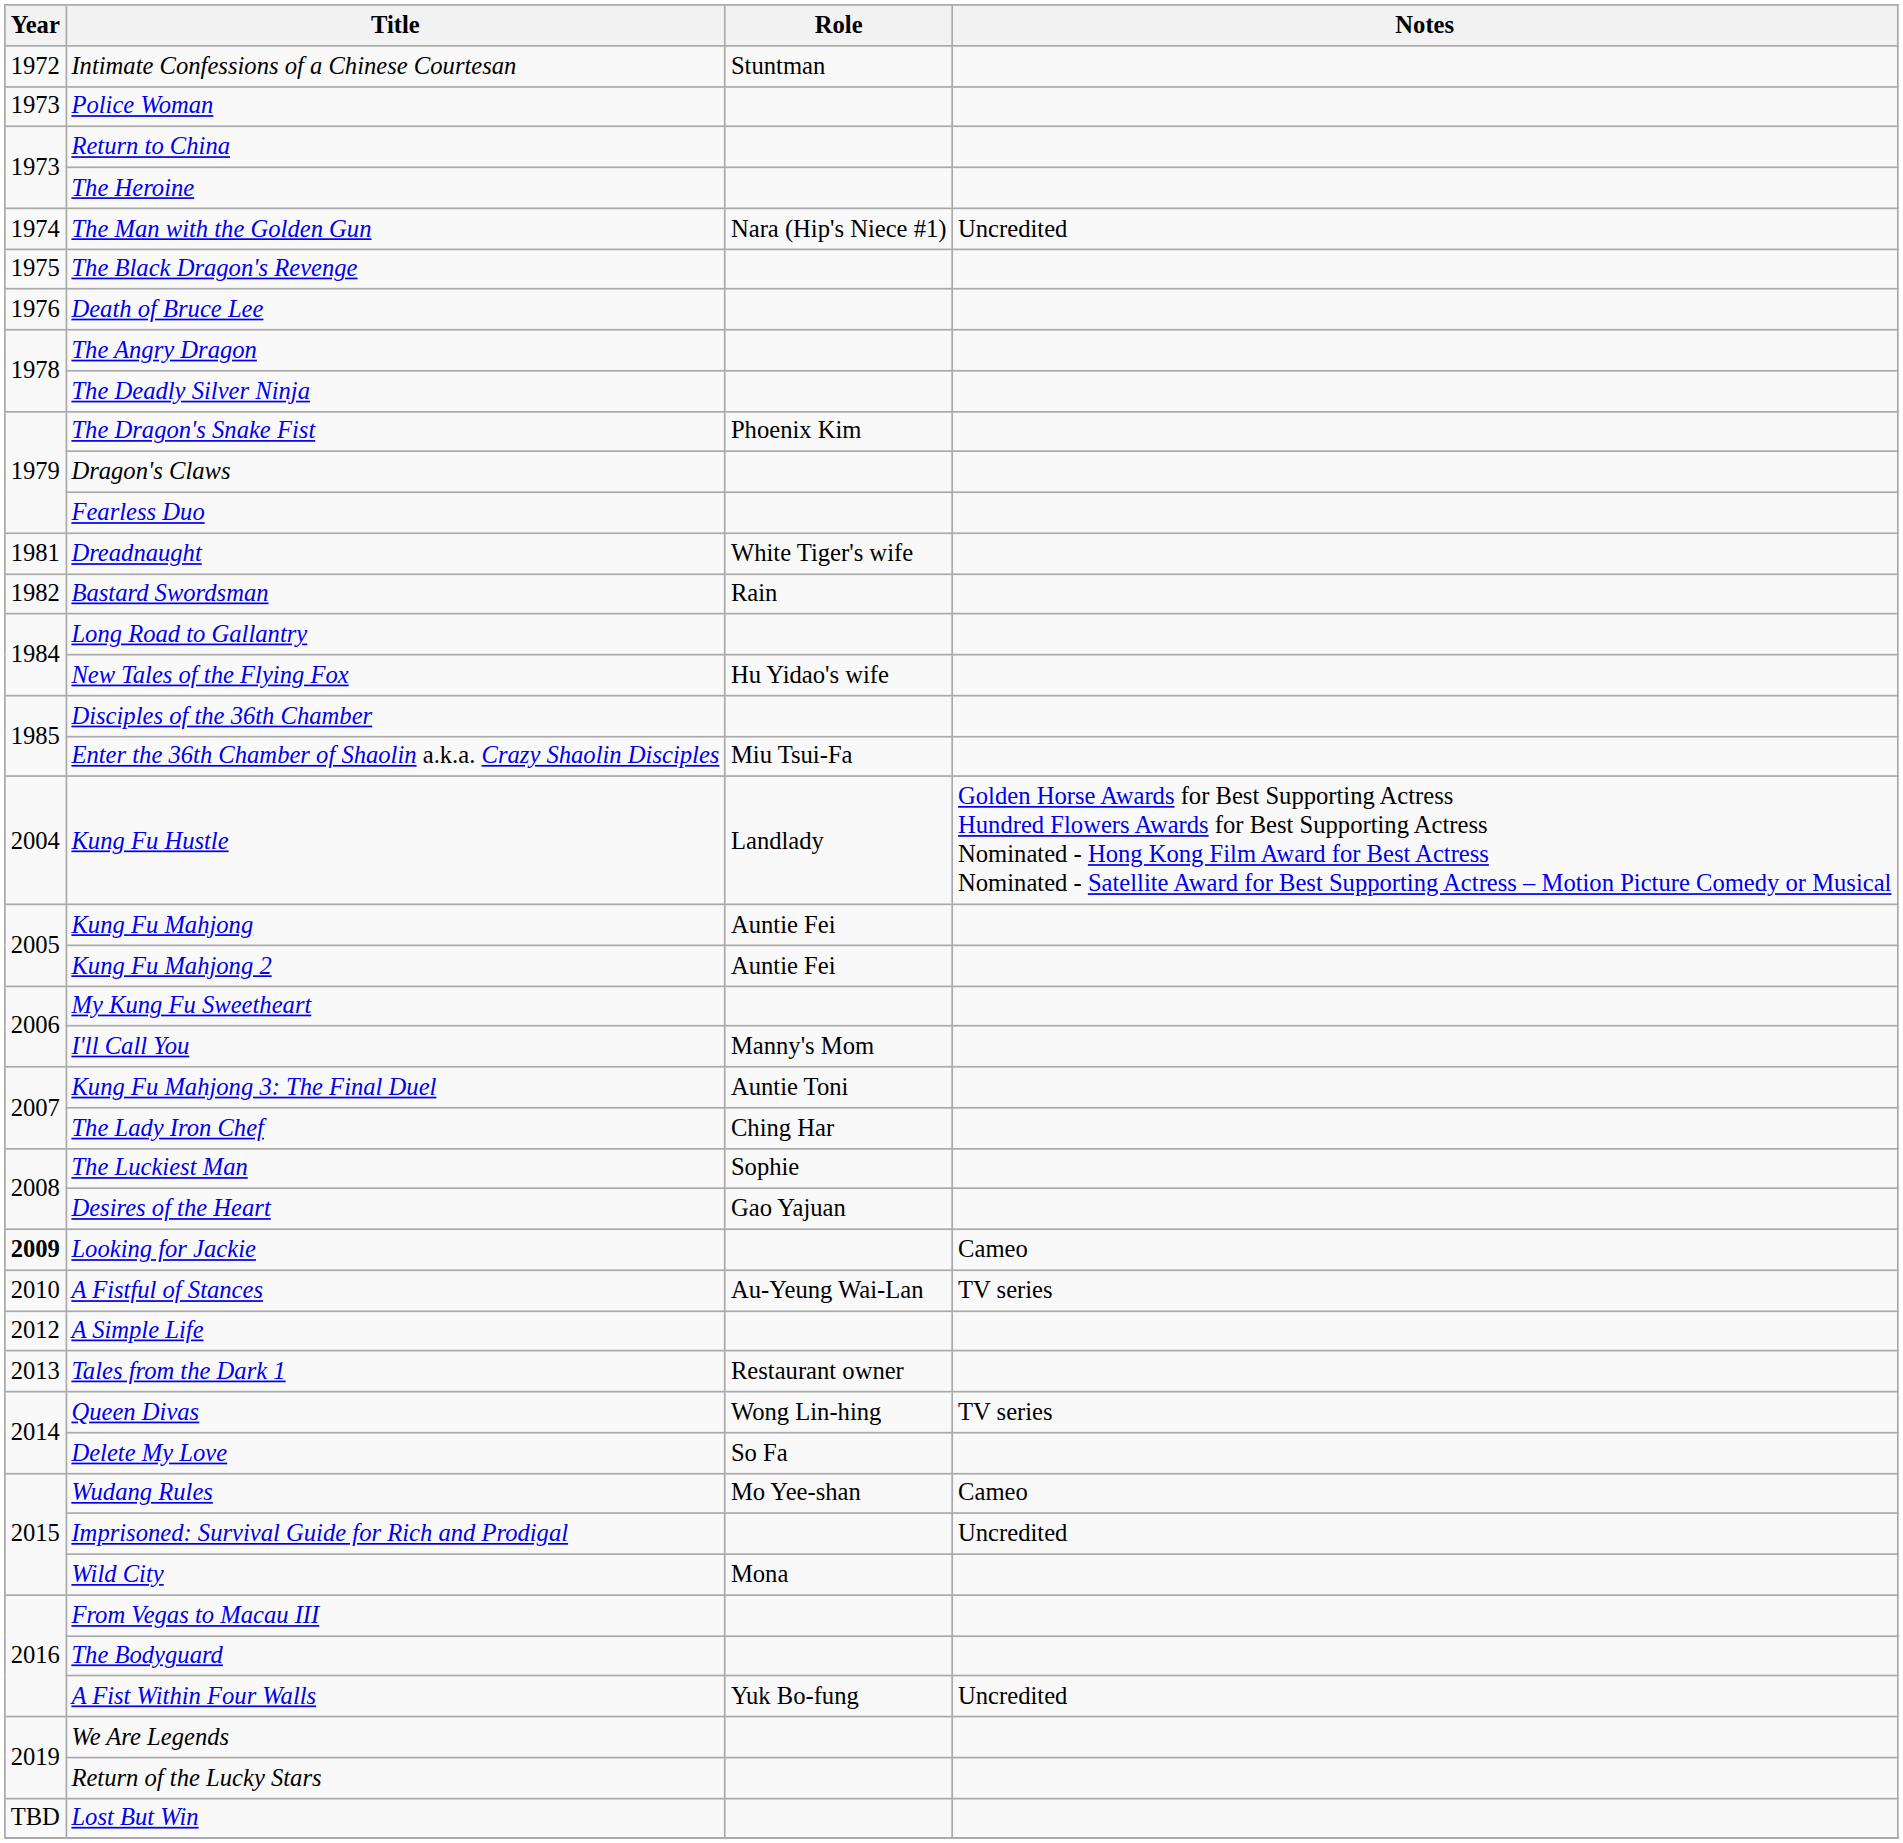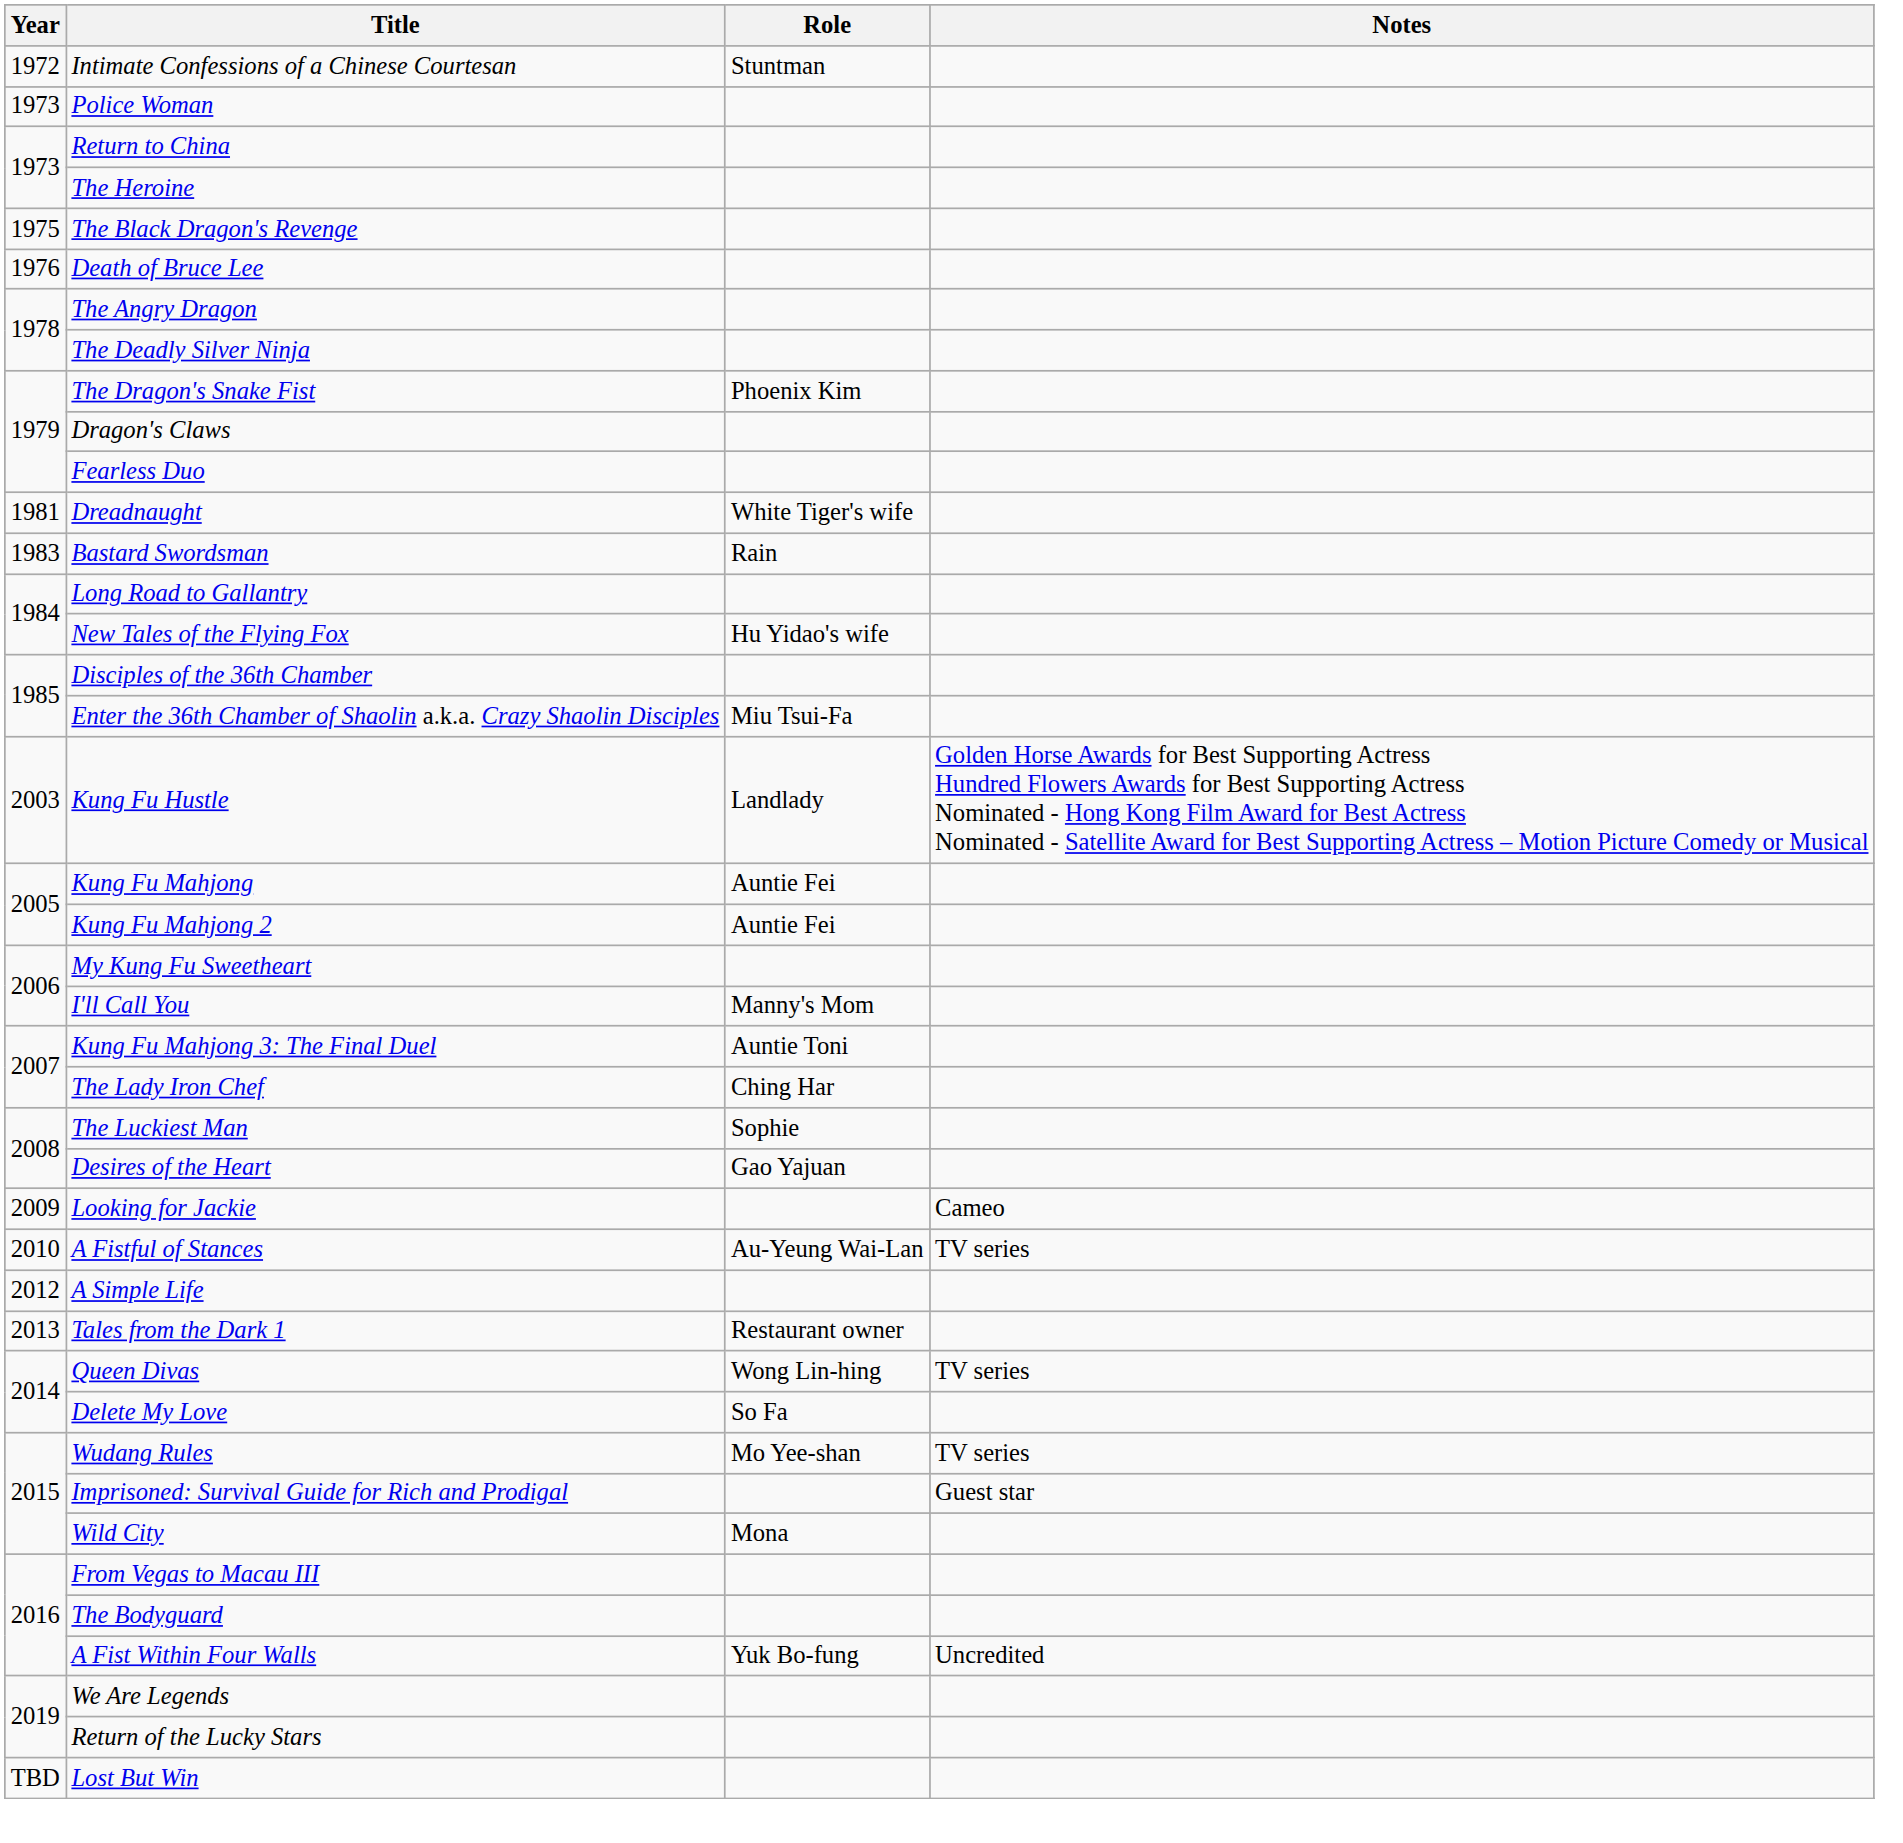 <table class="wikitable sortable" style="text-align:left; font-size:90%;">
 <tr align="center">
 <th>Year</th>
 <th>Title</th>
 <th>Role</th>
 <th>Notes</th>
 </tr>
 <tr>
 <td>1972</td>
 <td><em>Intimate Confessions of a Chinese Courtesan</em></td>
 <td>Stuntman</td>
 <td></td>
 </tr>
 <tr>
 <td>1973</td>
 <td><em><a href='#'>Police Woman</a></em></td>
 <td></td>
 <td></td>
 </tr>
 <tr>
 <td rowspan="2">1973</td>
 <td><em><a href='#'>Return to China</a></em></td>
 <td></td>
 <td></td>
 </tr>
 <tr>
 <td><em><a href='#'>The Heroine</a></em></td>
 <td></td>
 <td></td>
-</tr>
-<tr>
-<td>1974</td>
-<td><em><a href='#'>The Man with the Golden Gun</a></em></td>
-<td>Nara (Hip's Niece #1)</td>
-<td>Uncredited</td>
 </tr>
 <tr>
 <td>1975</td>
 <td><em><a href='#'>The Black Dragon's Revenge</a></em></td>
 <td></td>
 <td></td>
 </tr>
 <tr>
 <td>1976</td>
 <td><em><a href='#'>Death of Bruce Lee</a></em></td>
 <td></td>
 <td></td>
 </tr>
 <tr>
 <td rowspan="2">1978</td>
 <td><em><a href='#'>The Angry Dragon</a></em></td>
 <td></td>
 <td></td>
 </tr>
 <tr>
 <td><em><a href='#'>The Deadly Silver Ninja</a></em></td>
 <td></td>
 <td></td>
 </tr>
 <tr>
 <td rowspan="3">1979</td>
 <td><em><a href='#'>The Dragon's Snake Fist</a></em></td>
 <td>Phoenix Kim</td>
 <td></td>
 </tr>
 <tr>
 <td><em>Dragon's Claws</em></td>
 <td></td>
 <td></td>
 </tr>
 <tr>
 <td><em><a href='#'>Fearless Duo</a></em></td>
 <td></td>
 <td></td>
 </tr>
 <tr>
 <td>1981</td>
 <td><em><a href='#'>Dreadnaught</a></em></td>
 <td>White Tiger's wife</td>
 <td></td>
 </tr>
 <tr>
-<td>1982</td>
+<td>1983</td>
 <td><em><a href='#'>Bastard Swordsman</a></em></td>
 <td>Rain</td>
 <td></td>
 </tr>
 <tr>
 <td rowspan="2">1984</td>
 <td><em><a href='#'>Long Road to Gallantry</a></em></td>
 <td></td>
 <td></td>
 </tr>
 <tr>
 <td><em><a href='#'>New Tales of the Flying Fox</a></em></td>
 <td>Hu Yidao's wife</td>
 <td></td>
 </tr>
 <tr>
 <td rowspan="2">1985</td>
 <td><em><a href='#'>Disciples of the 36th Chamber</a></em></td>
 <td></td>
 <td></td>
 </tr>
 <tr>
 <td><em><a href='#'>Enter the 36th Chamber of Shaolin</a></em> a.k.a. <em><a href='#'>Crazy Shaolin Disciples</a></em></td>
 <td>Miu Tsui-Fa</td>
 <td></td>
 </tr>
 <tr>
-<td>2004</td>
+<td>2003</td>
 <td><em><a href='#'>Kung Fu Hustle</a></em></td>
 <td>Landlady</td>
 <td><a href='#'>Golden Horse Awards</a> for Best Supporting Actress<br><a href='#'>Hundred Flowers Awards</a> for Best Supporting Actress<br>Nominated - <a href='#'>Hong Kong Film Award for Best Actress</a><br>Nominated - <a href='#'>Satellite Award for Best Supporting Actress – Motion Picture Comedy or Musical</a></td>
 </tr>
 <tr>
 <td rowspan="2">2005</td>
 <td><em><a href='#'>Kung Fu Mahjong</a></em></td>
 <td>Auntie Fei</td>
 <td></td>
 </tr>
 <tr>
 <td><em><a href='#'>Kung Fu Mahjong 2</a></em></td>
 <td>Auntie Fei</td>
 <td></td>
 </tr>
 <tr>
 <td rowspan="2">2006</td>
 <td><em><a href='#'>My Kung Fu Sweetheart</a></em></td>
 <td></td>
 <td></td>
 </tr>
 <tr>
 <td><em><a href='#'>I'll Call You</a></em></td>
 <td>Manny's Mom</td>
 <td></td>
 </tr>
 <tr>
 <td rowspan="2">2007</td>
 <td><em><a href='#'>Kung Fu Mahjong 3: The Final Duel</a></em></td>
 <td>Auntie Toni</td>
 <td></td>
 </tr>
 <tr>
 <td><em><a href='#'>The Lady Iron Chef</a></em></td>
 <td>Ching Har</td>
 <td></td>
 </tr>
 <tr>
 <td rowspan="2">2008</td>
 <td><em><a href='#'>The Luckiest Man</a></em></td>
 <td>Sophie</td>
 <td></td>
 </tr>
 <tr>
 <td><em><a href='#'>Desires of the Heart</a></em></td>
 <td>Gao Yajuan</td>
 <td></td>
 </tr>
 <tr>
-<td><strong>2009</strong></td>
+<td>2009</td>
 <td><em><a href='#'>Looking for Jackie</a></em></td>
 <td></td>
 <td>Cameo</td>
 </tr>
 <tr>
 <td>2010</td>
 <td><em><a href='#'>A Fistful of Stances</a></em></td>
 <td>Au-Yeung Wai-Lan</td>
 <td>TV series</td>
 </tr>
 <tr>
 <td>2012</td>
 <td><em><a href='#'>A Simple Life</a></em></td>
 <td></td>
 <td></td>
 </tr>
 <tr>
 <td>2013</td>
 <td><em><a href='#'>Tales from the Dark 1</a></em></td>
 <td>Restaurant owner</td>
 <td></td>
 </tr>
 <tr>
 <td rowspan=2>2014</td>
 <td><em><a href='#'>Queen Divas</a></em></td>
 <td>Wong Lin-hing</td>
 <td>TV series</td>
 </tr>
 <tr>
 <td><em><a href='#'>Delete My Love</a></em></td>
 <td>So Fa</td>
 <td></td>
 </tr>
 <tr>
 <td rowspan=3>2015</td>
 <td><em><a href='#'>Wudang Rules</a></em></td>
 <td>Mo Yee-shan</td>
-<td>Cameo</td>
+<td>TV series</td>
 </tr>
 <tr>
 <td><em><a href='#'>Imprisoned: Survival Guide for Rich and Prodigal</a></em></td>
 <td></td>
-<td>Uncredited</td>
+<td>Guest star</td>
 </tr>
 <tr>
 <td><em><a href='#'>Wild City</a></em></td>
 <td>Mona</td>
 <td></td>
 </tr>
 <tr>
 <td rowspan=3>2016</td>
 <td><em><a href='#'>From Vegas to Macau III</a></em></td>
 <td></td>
 <td></td>
 </tr>
 <tr>
 <td><em><a href='#'>The Bodyguard</a></em></td>
 <td></td>
 <td></td>
 </tr>
 <tr>
 <td><em><a href='#'>A Fist Within Four Walls</a></em></td>
 <td>Yuk Bo-fung</td>
 <td>Uncredited</td>
 </tr>
 <tr>
 <td rowspan=2>2019</td>
 <td><em>We Are Legends</em></td>
 <td></td>
 <td></td>
 </tr>
 <tr>
 <td><em>Return of the Lucky Stars</em></td>
 <td></td>
 <td></td>
 </tr>
 <tr>
 <td>TBD</td>
 <td><em><a href='#'>Lost But Win</a></em></td>
 <td></td>
 <td></td>
 </tr>
 <tr>
 </tr>
 </table>
